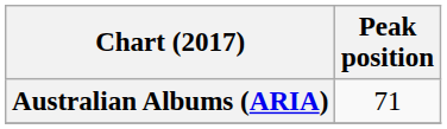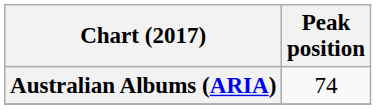 <table class="wikitable sortable plainrowheaders" style="text-align:center">
 <tr>
 <th scope="col">Chart (2017)</th>
 <th scope="col">Peak<br> position</th>
 </tr>
 <tr>
 <th scope="row">Australian Albums (<a href='#'>ARIA</a>)</th>
-<td>71</td>
+<td>74</td>
 </tr>
 <tr>
 </tr>
 <tr>
 </tr>
 <tr>
 </tr>
 <tr>
 </tr>
 <tr>
 </tr>
 <tr>
 </tr>
 <tr>
 </tr>
 </table>
